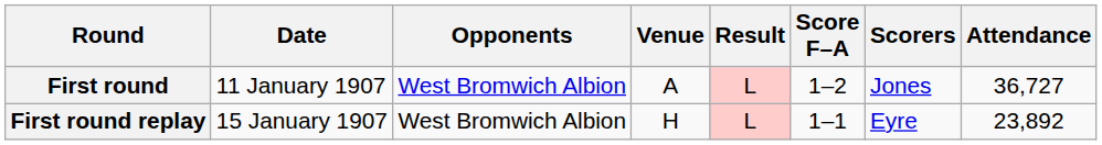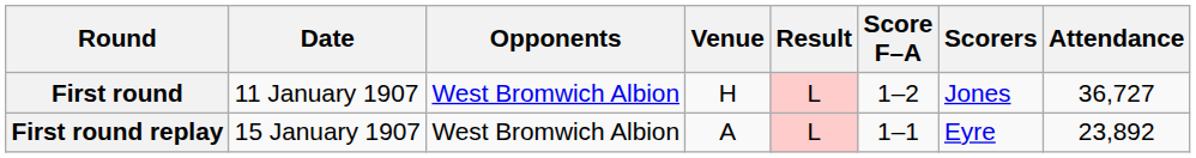 <table class="wikitable plainrowheaders" style="text-align:center">
 <tr>
 <th scope="col">Round</th>
 <th scope="col">Date</th>
 <th scope="col">Opponents</th>
 <th scope="col">Venue</th>
 <th scope="col">Result</th>
 <th scope="col">Score<br>F–A</th>
 <th scope="col">Scorers</th>
 <th scope="col">Attendance</th>
 </tr>
 <tr>
 <th scope="row">First round</th>
 <td align="left">11 January 1907</td>
 <td align="left"><a href='#'>West Bromwich Albion</a></td>
-<td>A</td>
+<td>H</td>
 <td style=background:#fcc>L</td>
 <td>1–2</td>
 <td align="left"><a href='#'>Jones</a></td>
 <td>36,727</td>
 </tr>
 <tr>
 <th scope="row">First round replay</th>
 <td align="left">15 January 1907</td>
 <td align="left">West Bromwich Albion</td>
-<td>H</td>
+<td>A</td>
 <td style=background:#fcc>L</td>
 <td>1–1</td>
 <td align="left"><a href='#'>Eyre</a></td>
 <td>23,892</td>
 </tr>
 </table>
